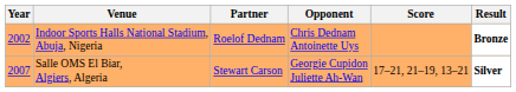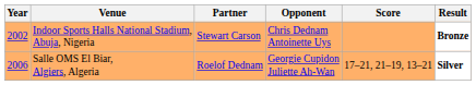 <table class="sortable wikitable" style="font-size: 90%;">
 <tr>
 <th>Year</th>
 <th>Venue</th>
 <th>Partner</th>
 <th>Opponent</th>
 <th>Score</th>
 <th>Result</th>
 </tr>
 <tr style="background:#FFB069">
 <td align="center"><a href='#'>2002</a></td>
 <td align="left"><a href='#'>Indoor Sports Halls National Stadium</a>,<br><a href='#'>Abuja</a>, Nigeria</td>
-<td align="left"> <a href='#'>Roelof Dednam</a></td>
+<td align="left"> <a href='#'>Stewart Carson</a></td>
 <td align="left"> <a href='#'>Chris Dednam</a><br> <a href='#'>Antoinette Uys</a></td>
 <td align="left"></td>
 <td style="text-align:left; background:white"> <strong>Bronze</strong></td>
 </tr>
 <tr style="background:#FFB069">
-<td align="center"><a href='#'>2007</a></td>
+<td align="center"><a href='#'>2006</a></td>
 <td align="left">Salle OMS El Biar,<br><a href='#'>Algiers</a>, Algeria</td>
-<td align="left"> <a href='#'>Stewart Carson</a></td>
+<td align="left"> <a href='#'>Roelof Dednam</a></td>
 <td align="left"> <a href='#'>Georgie Cupidon</a><br> <a href='#'>Juliette Ah-Wan</a></td>
 <td align="left">17–21, 21–19, 13–21</td>
 <td style="text-align:left; background:white"> <strong>Silver</strong></td>
 </tr>
 </table>
